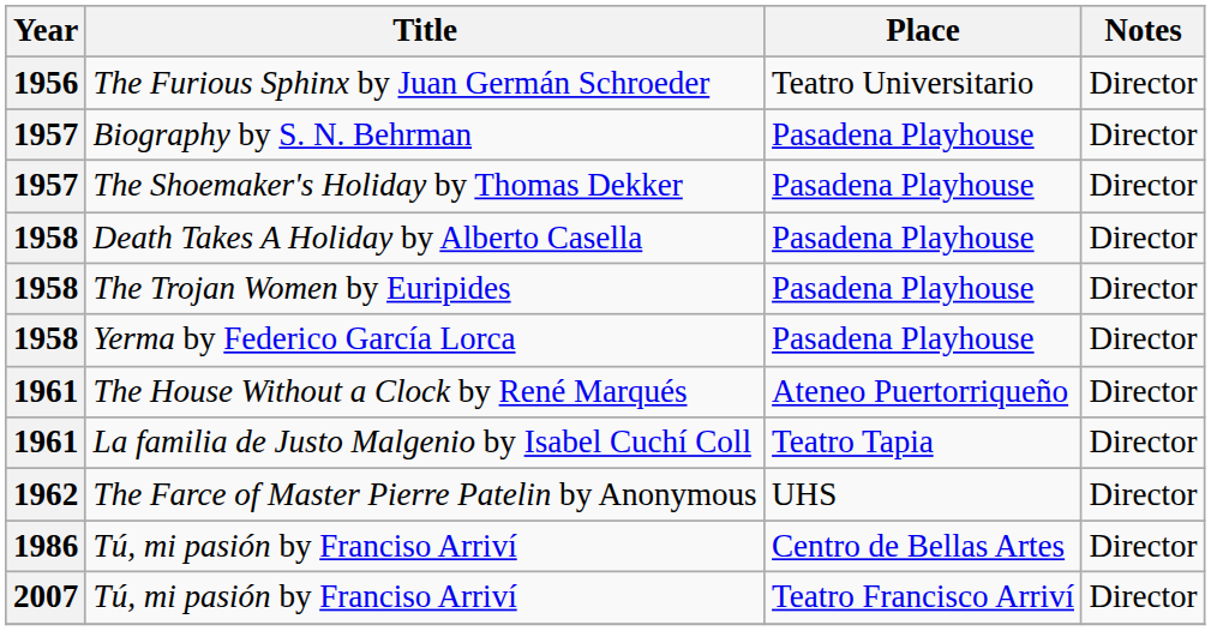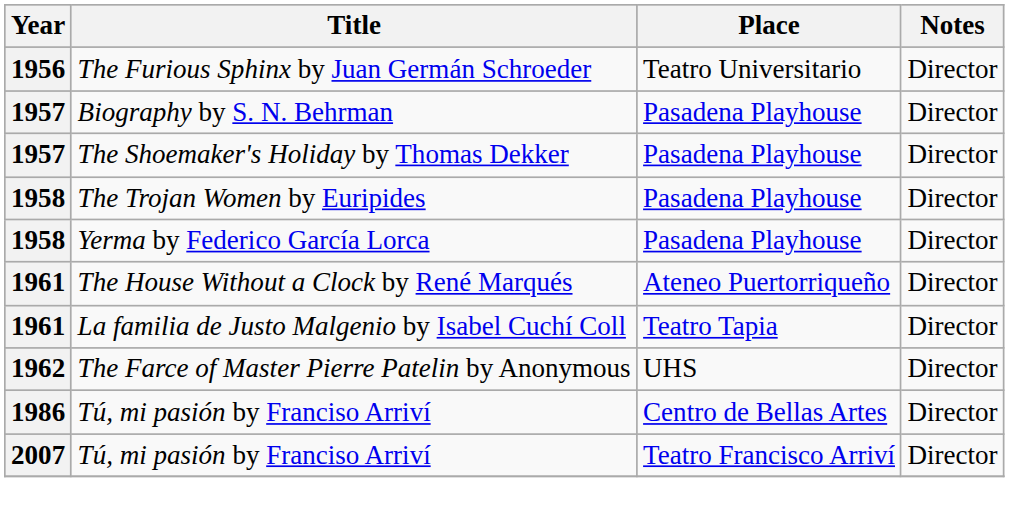 <table class="wikitable plainrowheaders sortable">
 <tr>
 <th scope="col">Year</th>
 <th scope="col">Title</th>
 <th scope="col">Place</th>
 <th scope="col" class="unsortable">Notes</th>
 </tr>
 <tr>
 <th scope="row">1956</th>
 <td><em>The Furious Sphinx</em> by <a href='#'>Juan Germán Schroeder</a></td>
 <td>Teatro Universitario</td>
 <td>Director</td>
 </tr>
 <tr>
 <th scope="row">1957</th>
 <td><em>Biography</em> by <a href='#'>S. N. Behrman</a></td>
 <td><a href='#'>Pasadena Playhouse</a></td>
 <td>Director</td>
 </tr>
 <tr>
 <th scope="row">1957</th>
 <td><em>The Shoemaker's Holiday</em> by <a href='#'>Thomas Dekker</a></td>
-<td><a href='#'>Pasadena Playhouse</a></td>
-<td>Director</td>
-</tr>
-<tr>
-<th scope="row">1958</th>
-<td><em>Death Takes A Holiday</em> by <a href='#'>Alberto Casella</a></td>
 <td><a href='#'>Pasadena Playhouse</a></td>
 <td>Director</td>
 </tr>
 <tr>
 <th scope="row">1958</th>
 <td><em> The Trojan Women</em> by <a href='#'>Euripides</a></td>
 <td><a href='#'>Pasadena Playhouse</a></td>
 <td>Director</td>
 </tr>
 <tr>
 <th scope="row">1958</th>
 <td><em>Yerma</em> by <a href='#'>Federico García Lorca</a></td>
 <td><a href='#'>Pasadena Playhouse</a></td>
 <td>Director</td>
 </tr>
 <tr>
 <th scope="row">1961</th>
 <td><em>The House Without a Clock</em> by <a href='#'>René Marqués</a></td>
 <td><a href='#'>Ateneo Puertorriqueño</a></td>
 <td>Director</td>
 </tr>
 <tr>
 <th scope="row">1961</th>
 <td><em>La familia de Justo Malgenio</em> by <a href='#'>Isabel Cuchí Coll</a></td>
 <td><a href='#'>Teatro Tapia</a></td>
 <td>Director</td>
 </tr>
 <tr>
 <th scope="row">1962</th>
 <td><em>The Farce of Master Pierre Patelin</em> by Anonymous</td>
 <td>UHS</td>
 <td>Director</td>
 </tr>
 <tr>
 <th scope="row">1986</th>
 <td><em>Tú, mi pasión</em> by <a href='#'>Franciso Arriví</a></td>
 <td><a href='#'>Centro de Bellas Artes</a></td>
 <td>Director</td>
 </tr>
 <tr>
 <th scope="row">2007</th>
 <td><em>Tú, mi pasión</em> by <a href='#'>Franciso Arriví</a></td>
 <td><a href='#'>Teatro Francisco Arriví</a></td>
 <td>Director</td>
 </tr>
 <tr>
 </tr>
 </table>
